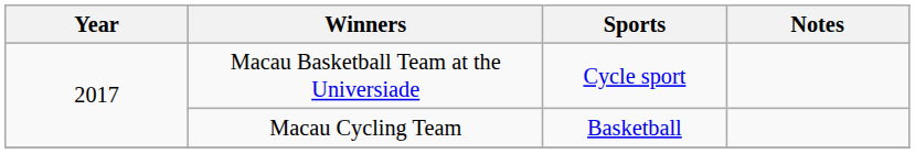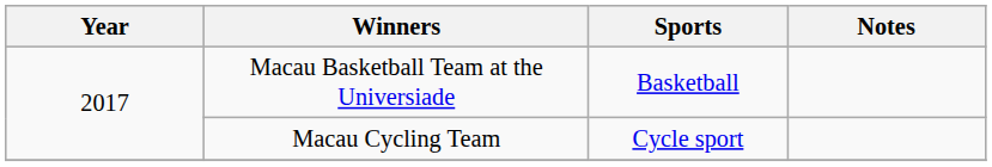 <table class="wikitable" style="text-align: center;font-size:small;">
 <tr>
 <th width="100">Year</th>
 <th width="200">Winners</th>
 <th width="100">Sports</th>
 <th width="100">Notes</th>
 </tr>
 <tr>
 <td rowspan="2">2017</td>
 <td>Macau Basketball Team at the <a href='#'>Universiade</a></td>
-<td><a href='#'>Cycle sport</a></td>
+<td><a href='#'>Basketball</a></td>
 <td></td>
 </tr>
 <tr>
 <td>Macau Cycling Team</td>
-<td><a href='#'>Basketball</a></td>
+<td><a href='#'>Cycle sport</a></td>
 <td></td>
 </tr>
 <tr>
 </tr>
 </table>
